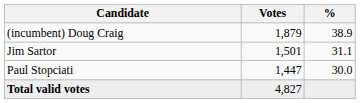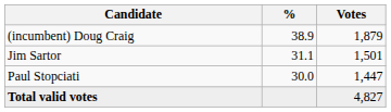 <table style="width:475px;" class="wikitable">
 <tr>
 <th align="center">Candidate</th>
+<th align="center">%</th>
 <th align="center">Votes</th>
-<th align="center">%</th>
 </tr>
 <tr>
 <td align="left">(incumbent) Doug Craig</td>
+<td align="right">38.9</td>
 <td align="right">1,879</td>
-<td align="right">38.9</td>
 </tr>
 <tr>
 <td align="left">Jim Sartor</td>
+<td align="right">31.1</td>
 <td align="right">1,501</td>
-<td align="right">31.1</td>
 </tr>
 <tr>
 <td align="left">Paul Stopciati</td>
+<td align="right">30.0</td>
 <td align="right">1,447</td>
-<td align="right">30.0</td>
 </tr>
 <tr bgcolor="#EEEEEE">
 <td align="left"><strong>Total valid votes</strong></td>
+<td align="right"></td>
 <td align="right">4,827</td>
-<td align="right"></td>
 </tr>
 </table>
